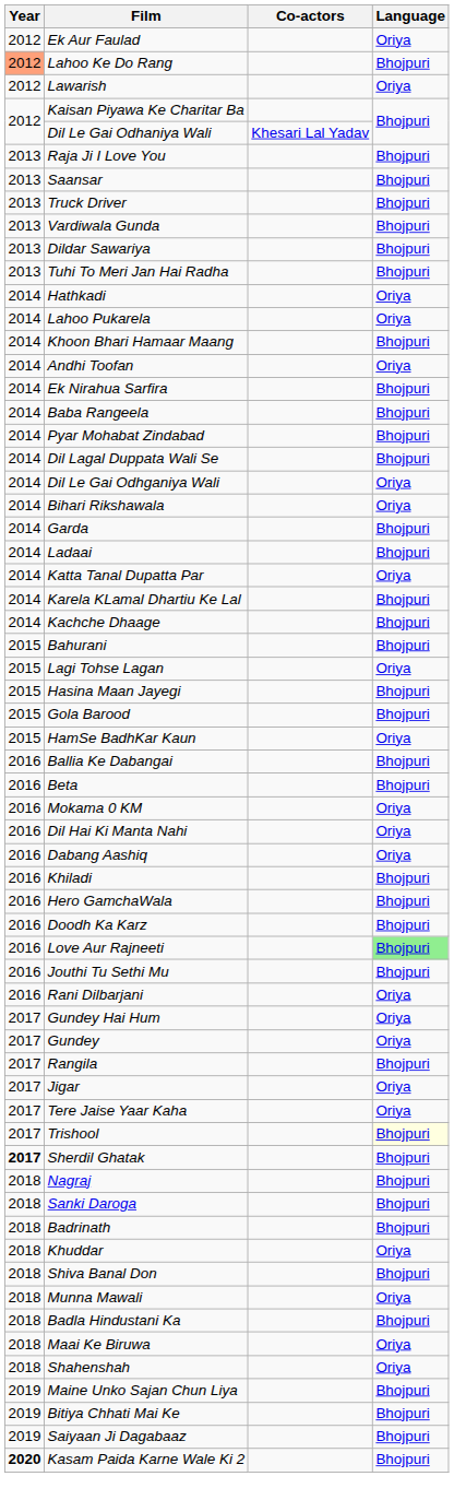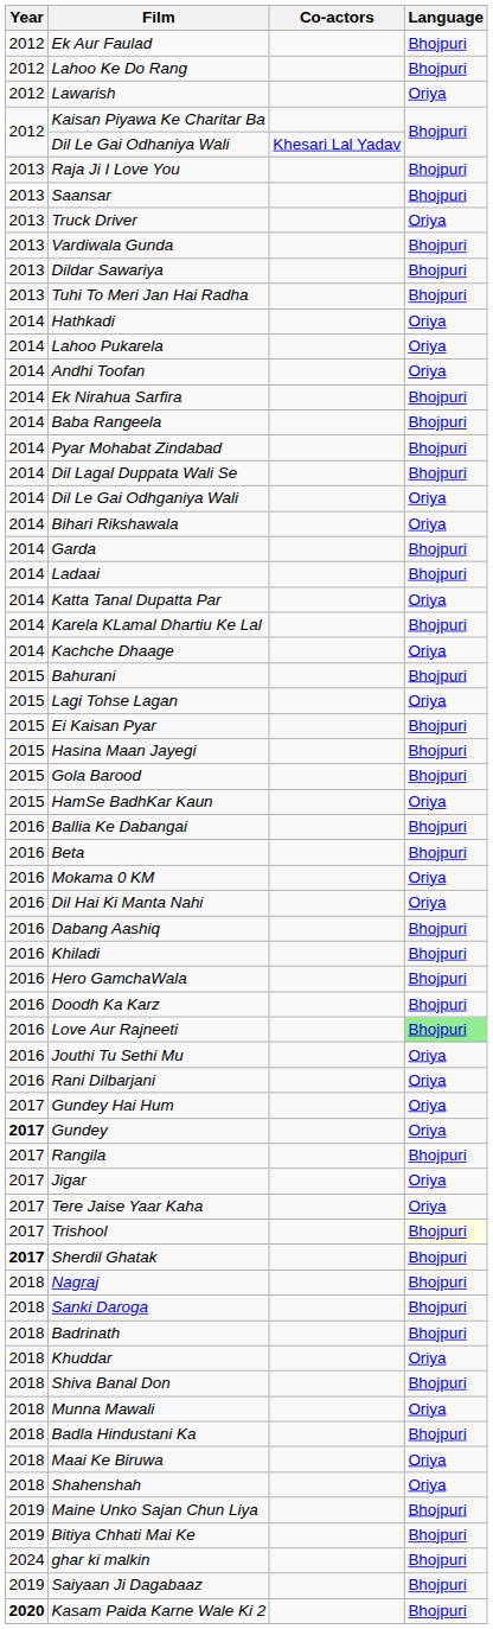 <table class="wikitable">
 <tr style="background:#ccc; text-align:center;">
 <th>Year</th>
 <th>Film</th>
 <th>Co-actors</th>
 <th>Language</th>
 </tr>
 <tr>
 <td>2012</td>
 <td><em>Ek Aur Faulad</em></td>
 <td></td>
-<td><a href='#'>Oriya</a></td>
+<td><a href='#'>Bhojpuri</a></td>
 </tr>
 <tr>
-<td style="background: lightsalmon;">2012</td>
+<td>2012</td>
 <td><em>Lahoo Ke Do Rang</em></td>
 <td></td>
 <td><a href='#'>Bhojpuri</a></td>
 </tr>
 <tr>
 <td>2012</td>
 <td><em>Lawarish</em></td>
 <td></td>
 <td><a href='#'>Oriya</a></td>
 </tr>
 <tr>
 <td rowspan="2">2012</td>
 <td><em>Kaisan Piyawa Ke Charitar Ba</em></td>
 <td></td>
 <td rowspan="2"><a href='#'>Bhojpuri</a></td>
 </tr>
 <tr>
 <td><em>Dil Le Gai Odhaniya Wali</em></td>
 <td><a href='#'>Khesari Lal Yadav</a></td>
 </tr>
 <tr>
 <td>2013</td>
 <td><em>Raja Ji I Love You</em></td>
 <td></td>
 <td><a href='#'>Bhojpuri</a></td>
 </tr>
 <tr>
 <td>2013</td>
 <td><em>Saansar</em></td>
 <td></td>
 <td><a href='#'>Bhojpuri</a></td>
 </tr>
 <tr>
 <td>2013</td>
 <td><em>Truck Driver</em></td>
 <td></td>
-<td><a href='#'>Bhojpuri</a></td>
+<td><a href='#'>Oriya</a></td>
 </tr>
 <tr>
 <td>2013</td>
 <td><em>Vardiwala Gunda</em></td>
 <td></td>
 <td><a href='#'>Bhojpuri</a></td>
 </tr>
 <tr>
 <td>2013</td>
 <td><em>Dildar Sawariya</em></td>
 <td></td>
 <td><a href='#'>Bhojpuri</a></td>
 </tr>
 <tr>
 <td>2013</td>
 <td><em>Tuhi To Meri Jan Hai Radha</em></td>
 <td></td>
 <td><a href='#'>Bhojpuri</a></td>
 </tr>
 <tr>
 <td>2014</td>
 <td><em>Hathkadi</em> </td>
 <td></td>
 <td><a href='#'>Oriya</a></td>
 </tr>
 <tr>
 <td>2014</td>
 <td><em>Lahoo Pukarela</em></td>
 <td></td>
 <td><a href='#'>Oriya</a></td>
-</tr>
-<tr>
-<td>2014</td>
-<td><em>Khoon Bhari Hamaar Maang</em></td>
-<td></td>
-<td><a href='#'>Bhojpuri</a></td>
 </tr>
 <tr>
 <td>2014</td>
 <td><em>Andhi Toofan</em></td>
 <td></td>
 <td><a href='#'>Oriya</a></td>
 </tr>
 <tr>
 <td>2014</td>
 <td><em>Ek Nirahua Sarfira</em></td>
 <td></td>
 <td><a href='#'>Bhojpuri</a></td>
 </tr>
 <tr>
 <td>2014</td>
 <td><em>Baba Rangeela</em></td>
 <td></td>
 <td><a href='#'>Bhojpuri</a></td>
 </tr>
 <tr>
 <td>2014</td>
 <td><em>Pyar Mohabat Zindabad</em></td>
 <td></td>
 <td><a href='#'>Bhojpuri</a></td>
 </tr>
 <tr>
 <td>2014</td>
 <td><em>Dil Lagal Duppata Wali Se</em></td>
 <td></td>
 <td><a href='#'>Bhojpuri</a></td>
 </tr>
 <tr>
 <td>2014</td>
 <td><em>Dil Le Gai Odhganiya Wali</em></td>
 <td></td>
 <td><a href='#'>Oriya</a></td>
 </tr>
 <tr>
 <td>2014</td>
 <td><em>Bihari Rikshawala</em></td>
 <td></td>
 <td><a href='#'>Oriya</a></td>
 </tr>
 <tr>
 <td>2014</td>
 <td><em>Garda</em></td>
 <td></td>
 <td><a href='#'>Bhojpuri</a></td>
 </tr>
 <tr>
 <td>2014</td>
 <td><em>Ladaai</em></td>
 <td></td>
 <td><a href='#'>Bhojpuri</a></td>
 </tr>
 <tr>
 <td>2014</td>
 <td><em>Katta Tanal Dupatta Par</em></td>
 <td></td>
 <td><a href='#'>Oriya</a></td>
 </tr>
 <tr>
 <td>2014</td>
 <td><em>Karela KLamal Dhartiu Ke Lal</em></td>
 <td></td>
 <td><a href='#'>Bhojpuri</a></td>
 </tr>
 <tr>
 <td>2014</td>
 <td><em>Kachche Dhaage</em></td>
 <td></td>
-<td><a href='#'>Bhojpuri</a></td>
+<td><a href='#'>Oriya</a></td>
 </tr>
 <tr>
 <td>2015</td>
 <td><em>Bahurani</em></td>
 <td></td>
 <td><a href='#'>Bhojpuri</a></td>
 </tr>
 <tr>
 <td>2015</td>
 <td><em>Lagi Tohse Lagan</em></td>
 <td></td>
 <td><a href='#'>Oriya</a></td>
+</tr>
+<tr>
+<td>2015</td>
+<td><em>Ei Kaisan Pyar</em></td>
+<td></td>
+<td><a href='#'>Bhojpuri</a></td>
 </tr>
 <tr>
 <td>2015</td>
 <td><em>Hasina Maan Jayegi</em></td>
 <td></td>
 <td><a href='#'>Bhojpuri</a></td>
 </tr>
 <tr>
 <td>2015</td>
 <td><em>Gola Barood</em></td>
 <td></td>
 <td><a href='#'>Bhojpuri</a></td>
 </tr>
 <tr>
 <td>2015</td>
 <td><em>HamSe BadhKar Kaun</em></td>
 <td></td>
 <td><a href='#'>Oriya</a></td>
 </tr>
 <tr>
 <td>2016</td>
 <td><em>Ballia Ke Dabangai</em></td>
 <td></td>
 <td><a href='#'>Bhojpuri</a></td>
 </tr>
 <tr>
 <td>2016</td>
 <td><em>Beta</em></td>
 <td></td>
 <td><a href='#'>Bhojpuri</a></td>
 </tr>
 <tr>
 <td>2016</td>
 <td><em>Mokama 0 KM</em></td>
 <td></td>
 <td><a href='#'>Oriya</a></td>
 </tr>
 <tr>
 <td>2016</td>
 <td><em>Dil Hai Ki Manta Nahi</em></td>
 <td></td>
 <td><a href='#'>Oriya</a></td>
 </tr>
 <tr>
 <td>2016</td>
 <td><em>Dabang Aashiq</em></td>
 <td></td>
-<td><a href='#'>Oriya</a></td>
+<td><a href='#'>Bhojpuri</a></td>
 </tr>
 <tr>
 <td>2016</td>
 <td><em>Khiladi</em></td>
 <td></td>
 <td><a href='#'>Bhojpuri</a></td>
 </tr>
 <tr>
 <td>2016</td>
 <td><em>Hero GamchaWala</em></td>
 <td></td>
 <td><a href='#'>Bhojpuri</a></td>
 </tr>
 <tr>
 <td>2016</td>
 <td><em>Doodh Ka Karz</em></td>
 <td></td>
 <td><a href='#'>Bhojpuri</a></td>
 </tr>
 <tr>
 <td>2016</td>
 <td><em>Love Aur Rajneeti</em></td>
 <td></td>
 <td style="background: lightgreen;"><a href='#'>Bhojpuri</a></td>
 </tr>
 <tr>
 <td>2016</td>
 <td><em>Jouthi Tu Sethi Mu</em></td>
 <td></td>
-<td><a href='#'>Bhojpuri</a></td>
+<td><a href='#'>Oriya</a></td>
 </tr>
 <tr>
 <td>2016</td>
 <td><em>Rani Dilbarjani</em></td>
 <td></td>
 <td><a href='#'>Oriya</a></td>
 </tr>
 <tr>
 <td>2017</td>
 <td><em>Gundey Hai Hum</em></td>
 <td></td>
 <td><a href='#'>Oriya</a></td>
 </tr>
 <tr>
-<td>2017</td>
+<td><strong>2017</strong></td>
 <td><em>Gundey</em></td>
 <td></td>
 <td><a href='#'>Oriya</a></td>
 </tr>
 <tr>
 <td>2017</td>
 <td><em>Rangila</em></td>
 <td></td>
 <td><a href='#'>Bhojpuri</a></td>
 </tr>
 <tr>
 <td>2017</td>
 <td><em>Jigar</em></td>
 <td></td>
 <td><a href='#'>Oriya</a></td>
 </tr>
 <tr>
 <td>2017</td>
 <td><em>Tere Jaise Yaar Kaha</em></td>
 <td></td>
 <td><a href='#'>Oriya</a></td>
 </tr>
 <tr>
 <td>2017</td>
 <td><em>Trishool</em></td>
 <td></td>
 <td style="background: lightyellow;"><a href='#'>Bhojpuri</a></td>
 </tr>
 <tr>
 <td><strong>2017</strong></td>
 <td><em>Sherdil Ghatak</em></td>
 <td></td>
 <td><a href='#'>Bhojpuri</a></td>
 </tr>
 <tr>
 <td>2018</td>
 <td><em><a href='#'>Nagraj</a></em></td>
 <td></td>
 <td><a href='#'>Bhojpuri</a></td>
 </tr>
 <tr>
 <td>2018</td>
 <td><em><a href='#'>Sanki Daroga</a></em></td>
 <td></td>
 <td><a href='#'>Bhojpuri</a></td>
 </tr>
 <tr>
 <td>2018</td>
 <td><em>Badrinath</em></td>
 <td></td>
 <td><a href='#'>Bhojpuri</a></td>
 </tr>
 <tr>
 <td>2018</td>
 <td><em>Khuddar</em></td>
 <td></td>
 <td><a href='#'>Oriya</a></td>
 </tr>
 <tr>
 <td>2018</td>
 <td><em>Shiva Banal Don</em></td>
 <td></td>
 <td><a href='#'>Bhojpuri</a></td>
 </tr>
 <tr>
 <td>2018</td>
 <td><em>Munna Mawali</em></td>
 <td></td>
 <td><a href='#'>Oriya</a></td>
 </tr>
 <tr>
 <td>2018</td>
 <td><em>Badla Hindustani Ka</em></td>
 <td></td>
 <td><a href='#'>Bhojpuri</a></td>
 </tr>
 <tr>
 <td>2018</td>
 <td><em>Maai Ke Biruwa</em></td>
 <td></td>
 <td><a href='#'>Oriya</a></td>
 </tr>
 <tr>
 <td>2018</td>
 <td><em>Shahenshah</em></td>
 <td></td>
 <td><a href='#'>Oriya</a></td>
 </tr>
 <tr>
 <td>2019</td>
 <td><em>Maine Unko Sajan Chun Liya</em> </td>
 <td></td>
 <td><a href='#'>Bhojpuri</a></td>
 </tr>
 <tr>
 <td>2019</td>
 <td><em>Bitiya Chhati Mai Ke</em></td>
 <td></td>
 <td><a href='#'>Bhojpuri</a></td>
 </tr>
 <tr>
+<td>2024</td>
+<td><em>ghar ki malkin</em></td>
+<td></td>
+<td><a href='#'>Bhojpuri</a></td>
+</tr>
+<tr>
 <td>2019</td>
 <td><em>Saiyaan Ji Dagabaaz</em> </td>
 <td></td>
 <td><a href='#'>Bhojpuri</a></td>
 </tr>
 <tr>
 <td><strong>2020</strong></td>
 <td><em>Kasam Paida Karne Wale Ki 2</em></td>
 <td></td>
 <td><a href='#'>Bhojpuri</a></td>
 </tr>
 </table>
